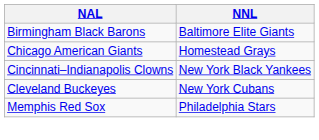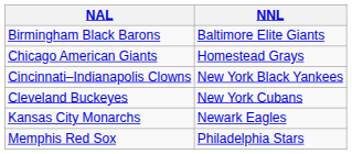 <table class="wikitable" style="font-size:100%;line-height:1.1;">
 <tr>
 <th><a href='#'>NAL</a></th>
 <th><a href='#'>NNL</a></th>
 </tr>
 <tr>
 <td><a href='#'>Birmingham Black Barons</a></td>
 <td><a href='#'>Baltimore Elite Giants</a></td>
 </tr>
 <tr>
 <td><a href='#'>Chicago American Giants</a></td>
 <td><a href='#'>Homestead Grays</a></td>
 </tr>
 <tr>
 <td><a href='#'>Cincinnati–Indianapolis Clowns</a></td>
 <td><a href='#'>New York Black Yankees</a></td>
 </tr>
 <tr>
 <td><a href='#'>Cleveland Buckeyes</a></td>
 <td><a href='#'>New York Cubans</a></td>
 </tr>
 <tr>
+<td><a href='#'>Kansas City Monarchs</a></td>
+<td><a href='#'>Newark Eagles</a></td>
+</tr>
+<tr>
 <td><a href='#'>Memphis Red Sox</a></td>
 <td><a href='#'>Philadelphia Stars</a></td>
 </tr>
 </table>
